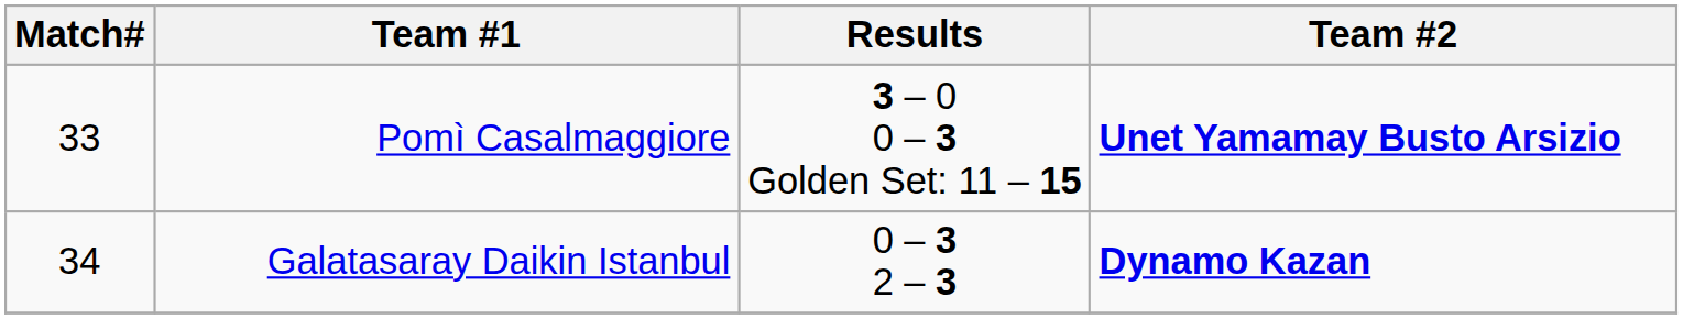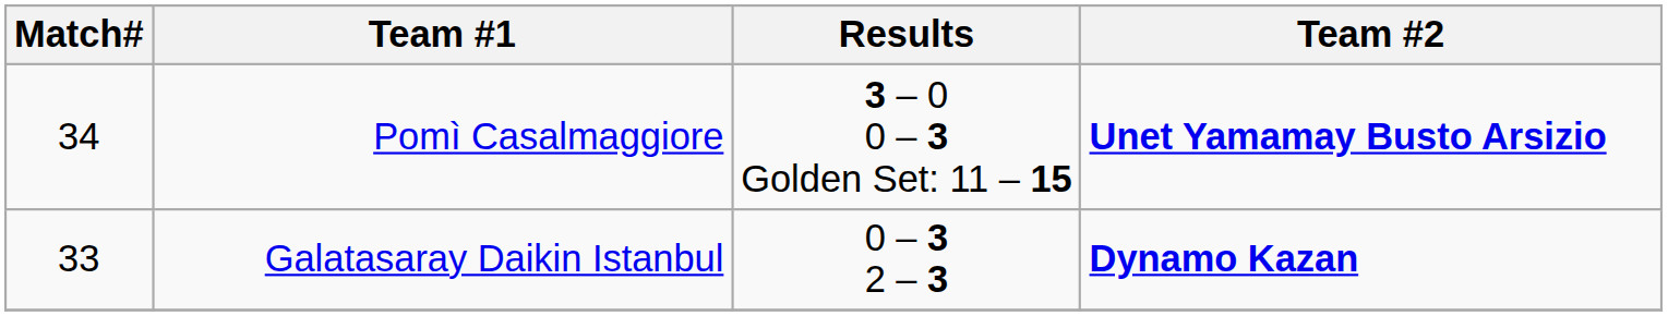 <table class="wikitable" style="border-collapse: collapse;">
 <tr>
 <th>Match#</th>
 <th align="right" width="240">Team #1</th>
 <th>  Results  </th>
 <th align="left" width="240">Team #2</th>
 </tr>
 <tr>
-<td align="center">33</td>
+<td align="center">34</td>
 <td align="right"><a href='#'>Pomì Casalmaggiore</a> </td>
 <td align="center"><strong>3</strong> – 0 <br>  0 – <strong>3</strong> <br> Golden Set: 11 – <strong>15</strong></td>
 <td> <strong><a href='#'>Unet Yamamay Busto Arsizio</a></strong></td>
 </tr>
 <tr>
-<td align="center">34</td>
+<td align="center">33</td>
 <td align="right"><a href='#'>Galatasaray Daikin Istanbul</a> </td>
 <td align="center">0 – <strong>3</strong> <br> 2 – <strong>3</strong></td>
 <td> <strong><a href='#'>Dynamo Kazan</a></strong></td>
 </tr>
 <tr>
 </tr>
 </table>
